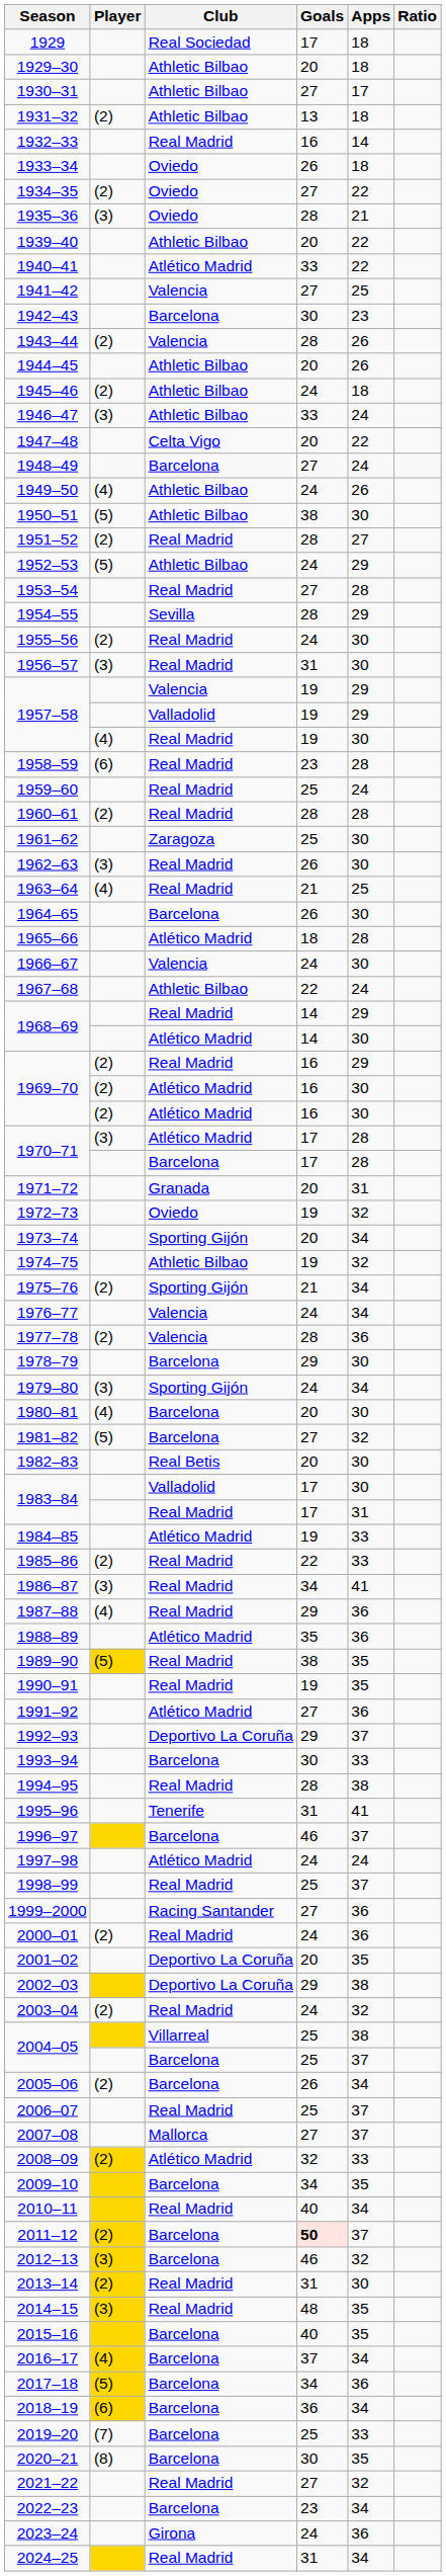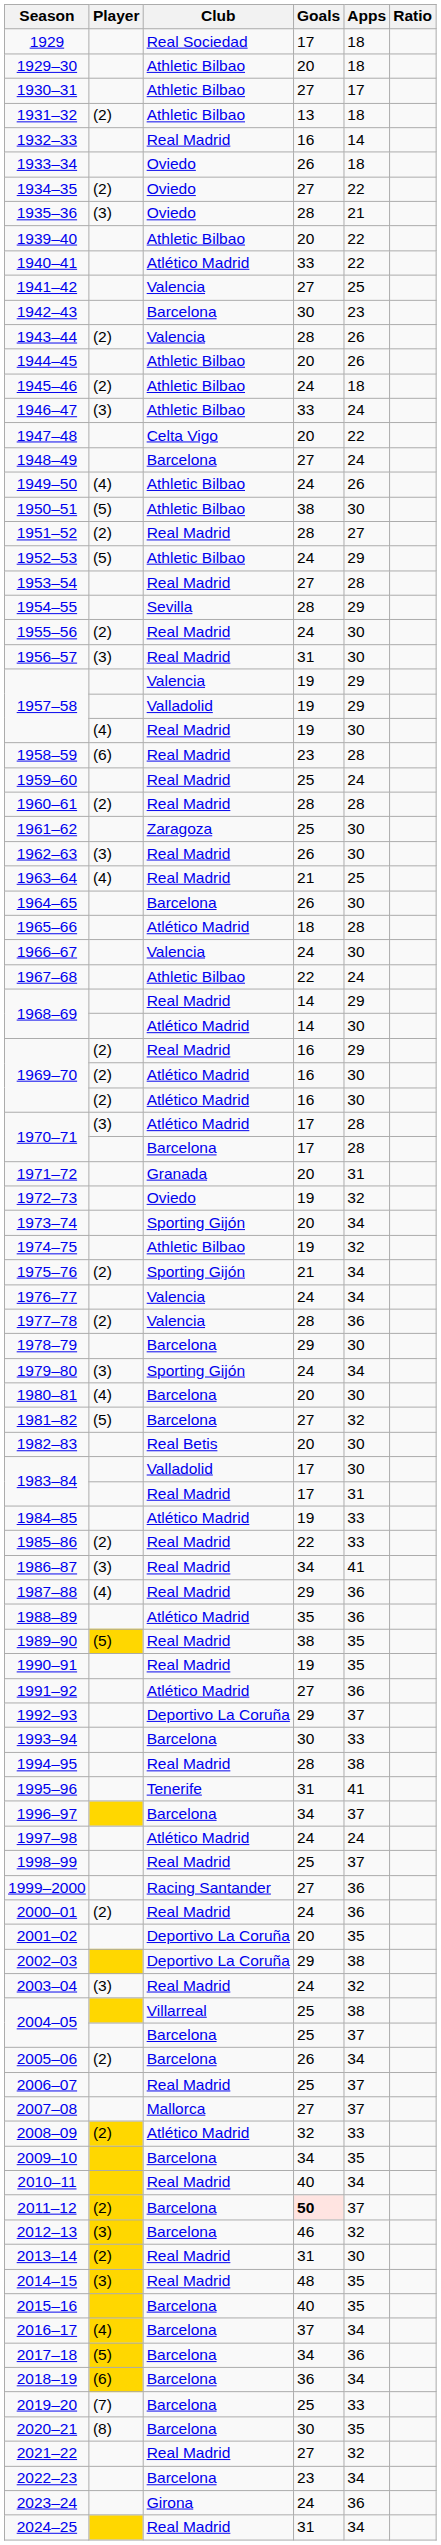 <table class="wikitable sortable">
 <tr>
 <th scope="col">Season</th>
 <th scope="col">Player</th>
 <th scope="col">Club</th>
 <th scope="col">Goals</th>
 <th scope="col">Apps</th>
 <th scope="col">Ratio</th>
 </tr>
 <tr>
 <td align=center scope="row"><a href='#'>1929</a></td>
 <td> </td>
 <td><a href='#'>Real Sociedad</a></td>
 <td>17</td>
 <td>18</td>
 <td></td>
 </tr>
 <tr>
 <td align=center scope="row"><a href='#'>1929–30</a></td>
 <td> </td>
 <td><a href='#'>Athletic Bilbao</a></td>
 <td>20</td>
 <td>18</td>
 <td></td>
 </tr>
 <tr>
 <td align=center scope="row"><a href='#'>1930–31</a></td>
 <td> </td>
 <td><a href='#'>Athletic Bilbao</a></td>
 <td>27</td>
 <td>17</td>
 <td></td>
 </tr>
 <tr>
 <td align=center scope="row"><a href='#'>1931–32</a></td>
 <td>  (2)</td>
 <td><a href='#'>Athletic Bilbao</a></td>
 <td>13</td>
 <td>18</td>
 <td></td>
 </tr>
 <tr>
 <td align=center scope="row"><a href='#'>1932–33</a></td>
 <td> </td>
 <td><a href='#'>Real Madrid</a></td>
 <td>16</td>
 <td>14</td>
 <td></td>
 </tr>
 <tr>
 <td align=center scope="row"><a href='#'>1933–34</a></td>
 <td> </td>
 <td><a href='#'>Oviedo</a></td>
 <td>26</td>
 <td>18</td>
 <td></td>
 </tr>
 <tr>
 <td align=center scope="row"><a href='#'>1934–35</a></td>
 <td>  (2)</td>
 <td><a href='#'>Oviedo</a></td>
 <td>27</td>
 <td>22</td>
 <td></td>
 </tr>
 <tr>
 <td align=center scope="row"><a href='#'>1935–36</a></td>
 <td>  (3)</td>
 <td><a href='#'>Oviedo</a></td>
 <td>28</td>
 <td>21</td>
 <td></td>
 </tr>
 <tr>
 <td align=center scope="row"><a href='#'>1939–40</a></td>
 <td> </td>
 <td><a href='#'>Athletic Bilbao</a></td>
 <td>20</td>
 <td>22</td>
 <td></td>
 </tr>
 <tr>
 <td align=center scope="row"><a href='#'>1940–41</a></td>
 <td> </td>
 <td><a href='#'>Atlético Madrid</a></td>
 <td>33</td>
 <td>22</td>
 <td></td>
 </tr>
 <tr>
 <td align=center scope="row"><a href='#'>1941–42</a></td>
 <td> </td>
 <td><a href='#'>Valencia</a></td>
 <td>27</td>
 <td>25</td>
 <td></td>
 </tr>
 <tr>
 <td align=center scope="row"><a href='#'>1942–43</a></td>
 <td> </td>
 <td><a href='#'>Barcelona</a></td>
 <td>30</td>
 <td>23</td>
 <td></td>
 </tr>
 <tr>
 <td align=center scope="row"><a href='#'>1943–44</a></td>
 <td>  (2)</td>
 <td><a href='#'>Valencia</a></td>
 <td>28</td>
 <td>26</td>
 <td></td>
 </tr>
 <tr>
 <td align=center scope="row"><a href='#'>1944–45</a></td>
 <td> </td>
 <td><a href='#'>Athletic Bilbao</a></td>
 <td>20</td>
 <td>26</td>
 <td></td>
 </tr>
 <tr>
 <td align=center scope="row"><a href='#'>1945–46</a></td>
 <td>  (2)</td>
 <td><a href='#'>Athletic Bilbao</a></td>
 <td>24</td>
 <td>18</td>
 <td></td>
 </tr>
 <tr>
 <td align=center scope="row"><a href='#'>1946–47</a></td>
 <td>  (3)</td>
 <td><a href='#'>Athletic Bilbao</a></td>
 <td>33</td>
 <td>24</td>
 <td></td>
 </tr>
 <tr>
 <td align=center scope="row"><a href='#'>1947–48</a></td>
 <td> </td>
 <td><a href='#'>Celta Vigo</a></td>
 <td>20</td>
 <td>22</td>
 <td></td>
 </tr>
 <tr>
 <td align=center scope="row"><a href='#'>1948–49</a></td>
 <td> </td>
 <td><a href='#'>Barcelona</a></td>
 <td>27</td>
 <td>24</td>
 <td></td>
 </tr>
 <tr>
 <td align=center scope="row"><a href='#'>1949–50</a></td>
 <td>  (4)</td>
 <td><a href='#'>Athletic Bilbao</a></td>
 <td>24</td>
 <td>26</td>
 <td></td>
 </tr>
 <tr>
 <td align=center scope="row"><a href='#'>1950–51</a></td>
 <td>  (5)</td>
 <td><a href='#'>Athletic Bilbao</a></td>
 <td>38</td>
 <td>30</td>
 <td></td>
 </tr>
 <tr>
 <td align=center scope="row"><a href='#'>1951–52</a></td>
 <td>  (2)</td>
 <td><a href='#'>Real Madrid</a></td>
 <td>28</td>
 <td>27</td>
 <td></td>
 </tr>
 <tr>
 <td align=center scope="row"><a href='#'>1952–53</a></td>
 <td>  (5)</td>
 <td><a href='#'>Athletic Bilbao</a></td>
 <td>24</td>
 <td>29</td>
 <td></td>
 </tr>
 <tr>
 <td align=center scope="row"><a href='#'>1953–54</a></td>
 <td> </td>
 <td><a href='#'>Real Madrid</a></td>
 <td>27</td>
 <td>28</td>
 <td></td>
 </tr>
 <tr>
 <td align=center scope="row"><a href='#'>1954–55</a></td>
 <td> </td>
 <td><a href='#'>Sevilla</a></td>
 <td>28</td>
 <td>29</td>
 <td></td>
 </tr>
 <tr>
 <td align=center scope="row"><a href='#'>1955–56</a></td>
 <td>  (2)</td>
 <td><a href='#'>Real Madrid</a></td>
 <td>24</td>
 <td>30</td>
 <td></td>
 </tr>
 <tr>
 <td align=center scope="row"><a href='#'>1956–57</a></td>
 <td>  (3)</td>
 <td><a href='#'>Real Madrid</a></td>
 <td>31</td>
 <td>30</td>
 <td></td>
 </tr>
 <tr>
 <td align=center scope="row" rowspan=3 valign="middle"><a href='#'>1957–58</a></td>
 <td> </td>
 <td><a href='#'>Valencia</a></td>
 <td>19</td>
 <td>29</td>
 <td></td>
 </tr>
 <tr>
 <td> </td>
 <td><a href='#'>Valladolid</a></td>
 <td>19</td>
 <td>29</td>
 <td></td>
 </tr>
 <tr>
 <td>  (4)</td>
 <td><a href='#'>Real Madrid</a></td>
 <td>19</td>
 <td>30</td>
 <td></td>
 </tr>
 <tr>
 <td align=center scope="row"><a href='#'>1958–59</a></td>
 <td>  (6)</td>
 <td><a href='#'>Real Madrid</a></td>
 <td>23</td>
 <td>28</td>
 <td></td>
 </tr>
 <tr>
 <td align=center scope="row"><a href='#'>1959–60</a></td>
 <td> </td>
 <td><a href='#'>Real Madrid</a></td>
 <td>25</td>
 <td>24</td>
 <td></td>
 </tr>
 <tr>
 <td align=center scope="row"><a href='#'>1960–61</a></td>
 <td>  (2)</td>
 <td><a href='#'>Real Madrid</a></td>
 <td>28</td>
 <td>28</td>
 <td></td>
 </tr>
 <tr>
 <td align=center scope="row"><a href='#'>1961–62</a></td>
 <td> </td>
 <td><a href='#'>Zaragoza</a></td>
 <td>25</td>
 <td>30</td>
 <td></td>
 </tr>
 <tr>
 <td align=center scope="row"><a href='#'>1962–63</a></td>
 <td>  (3)</td>
 <td><a href='#'>Real Madrid</a></td>
 <td>26</td>
 <td>30</td>
 <td></td>
 </tr>
 <tr>
 <td align=center scope="row"><a href='#'>1963–64</a></td>
 <td>  (4)</td>
 <td><a href='#'>Real Madrid</a></td>
 <td>21</td>
 <td>25</td>
 <td></td>
 </tr>
 <tr>
 <td align=center scope="row"><a href='#'>1964–65</a></td>
 <td> </td>
 <td><a href='#'>Barcelona</a></td>
 <td>26</td>
 <td>30</td>
 <td></td>
 </tr>
 <tr>
 <td align=center scope="row"><a href='#'>1965–66</a></td>
 <td> </td>
 <td><a href='#'>Atlético Madrid</a></td>
 <td>18</td>
 <td>28</td>
 <td></td>
 </tr>
 <tr>
 <td align=center scope="row"><a href='#'>1966–67</a></td>
 <td> </td>
 <td><a href='#'>Valencia</a></td>
 <td>24</td>
 <td>30</td>
 <td></td>
 </tr>
 <tr>
 <td align=center scope="row"><a href='#'>1967–68</a></td>
 <td> </td>
 <td><a href='#'>Athletic Bilbao</a></td>
 <td>22</td>
 <td>24</td>
 <td></td>
 </tr>
 <tr>
 <td align=center rowspan=2 valign="middle"><a href='#'>1968–69</a></td>
 <td> </td>
 <td><a href='#'>Real Madrid</a></td>
 <td>14</td>
 <td>29</td>
 <td></td>
 </tr>
 <tr>
 <td> </td>
 <td><a href='#'>Atlético Madrid</a></td>
 <td>14</td>
 <td>30</td>
 <td></td>
 </tr>
 <tr>
 <td align=center rowspan=3 valign="middle"><a href='#'>1969–70</a></td>
 <td>  (2)</td>
 <td><a href='#'>Real Madrid</a></td>
 <td>16</td>
 <td>29</td>
 <td></td>
 </tr>
 <tr>
 <td>  (2)</td>
 <td><a href='#'>Atlético Madrid</a></td>
 <td>16</td>
 <td>30</td>
 <td></td>
 </tr>
 <tr>
 <td>  (2)</td>
 <td><a href='#'>Atlético Madrid</a></td>
 <td>16</td>
 <td>30</td>
 <td></td>
 </tr>
 <tr>
 <td align=center rowspan=2 valign="middle"><a href='#'>1970–71</a></td>
 <td>  (3)</td>
 <td><a href='#'>Atlético Madrid</a></td>
 <td>17</td>
 <td>28</td>
 <td></td>
 </tr>
 <tr>
 <td> </td>
 <td><a href='#'>Barcelona</a></td>
 <td>17</td>
 <td>28</td>
 <td></td>
 </tr>
 <tr>
 <td align=center scope="row"><a href='#'>1971–72</a></td>
 <td> </td>
 <td><a href='#'>Granada</a></td>
 <td>20</td>
 <td>31</td>
 <td></td>
 </tr>
 <tr>
 <td align=center scope="row"><a href='#'>1972–73</a></td>
 <td> </td>
 <td><a href='#'>Oviedo</a></td>
 <td>19</td>
 <td>32</td>
 <td></td>
 </tr>
 <tr>
 <td align=center scope="row"><a href='#'>1973–74</a></td>
 <td> </td>
 <td><a href='#'>Sporting Gijón</a></td>
 <td>20</td>
 <td>34</td>
 <td></td>
 </tr>
 <tr>
 <td align=center scope="row"><a href='#'>1974–75</a></td>
 <td> </td>
 <td><a href='#'>Athletic Bilbao</a></td>
 <td>19</td>
 <td>32</td>
 <td></td>
 </tr>
 <tr>
 <td align=center scope="row"><a href='#'>1975–76</a></td>
 <td>  (2)</td>
 <td><a href='#'>Sporting Gijón</a></td>
 <td>21</td>
 <td>34</td>
 <td></td>
 </tr>
 <tr>
 <td align=center scope="row"><a href='#'>1976–77</a></td>
 <td> </td>
 <td><a href='#'>Valencia</a></td>
 <td>24</td>
 <td>34</td>
 <td></td>
 </tr>
 <tr>
 <td align=center scope="row"><a href='#'>1977–78</a></td>
 <td>  (2)</td>
 <td><a href='#'>Valencia</a></td>
 <td>28</td>
 <td>36</td>
 <td></td>
 </tr>
 <tr>
 <td align=center scope="row"><a href='#'>1978–79</a></td>
 <td> </td>
 <td><a href='#'>Barcelona</a></td>
 <td>29</td>
 <td>30</td>
 <td></td>
 </tr>
 <tr>
 <td align=center scope="row"><a href='#'>1979–80</a></td>
 <td>  (3)</td>
 <td><a href='#'>Sporting Gijón</a></td>
 <td>24</td>
 <td>34</td>
 <td></td>
 </tr>
 <tr>
 <td align=center scope="row"><a href='#'>1980–81</a></td>
 <td>  (4)</td>
 <td><a href='#'>Barcelona</a></td>
 <td>20</td>
 <td>30</td>
 <td></td>
 </tr>
 <tr>
 <td align=center scope="row"><a href='#'>1981–82</a></td>
 <td>  (5)</td>
 <td><a href='#'>Barcelona</a></td>
 <td>27</td>
 <td>32</td>
 <td></td>
 </tr>
 <tr>
 <td align=center scope="row"><a href='#'>1982–83</a></td>
 <td> </td>
 <td><a href='#'>Real Betis</a></td>
 <td>20</td>
 <td>30</td>
 <td></td>
 </tr>
 <tr>
 <td align=center rowspan=2 valign="middle"><a href='#'>1983–84</a></td>
 <td> </td>
 <td><a href='#'>Valladolid</a></td>
 <td>17</td>
 <td>30</td>
 <td></td>
 </tr>
 <tr>
 <td> </td>
 <td><a href='#'>Real Madrid</a></td>
 <td>17</td>
 <td>31</td>
 <td></td>
 </tr>
 <tr>
 <td align=center scope="row"><a href='#'>1984–85</a></td>
 <td> </td>
 <td><a href='#'>Atlético Madrid</a></td>
 <td>19</td>
 <td>33</td>
 <td></td>
 </tr>
 <tr>
 <td align=center scope="row"><a href='#'>1985–86</a></td>
 <td>  (2)</td>
 <td><a href='#'>Real Madrid</a></td>
 <td>22</td>
 <td>33</td>
 <td></td>
 </tr>
 <tr>
 <td align=center scope="row"><a href='#'>1986–87</a></td>
 <td>  (3)</td>
 <td><a href='#'>Real Madrid</a></td>
 <td>34</td>
 <td>41</td>
 <td></td>
 </tr>
 <tr>
 <td align=center scope="row"><a href='#'>1987–88</a></td>
 <td>  (4)</td>
 <td><a href='#'>Real Madrid</a></td>
 <td>29</td>
 <td>36</td>
 <td></td>
 </tr>
 <tr>
 <td align=center scope="row"><a href='#'>1988–89</a></td>
 <td> </td>
 <td><a href='#'>Atlético Madrid</a></td>
 <td>35</td>
 <td>36</td>
 <td></td>
 </tr>
 <tr>
 <td align=center scope="row"><a href='#'>1989–90</a></td>
 <td bgcolor=#FFD700>  (5)</td>
 <td><a href='#'>Real Madrid</a></td>
 <td>38</td>
 <td>35</td>
 <td></td>
 </tr>
 <tr>
 <td align=center scope="row"><a href='#'>1990–91</a></td>
 <td> </td>
 <td><a href='#'>Real Madrid</a></td>
 <td>19</td>
 <td>35</td>
 <td></td>
 </tr>
 <tr>
 <td align=center scope="row"><a href='#'>1991–92</a></td>
 <td> </td>
 <td><a href='#'>Atlético Madrid</a></td>
 <td>27</td>
 <td>36</td>
 <td></td>
 </tr>
 <tr>
 <td align=center scope="row"><a href='#'>1992–93</a></td>
 <td> </td>
 <td><a href='#'>Deportivo La Coruña</a></td>
 <td>29</td>
 <td>37</td>
 <td></td>
 </tr>
 <tr>
 <td align=center scope="row"><a href='#'>1993–94</a></td>
 <td> </td>
 <td><a href='#'>Barcelona</a></td>
 <td>30</td>
 <td>33</td>
 <td></td>
 </tr>
 <tr>
 <td align=center scope="row"><a href='#'>1994–95</a></td>
 <td> </td>
 <td><a href='#'>Real Madrid</a></td>
 <td>28</td>
 <td>38</td>
 <td></td>
 </tr>
 <tr>
 <td align=center scope="row"><a href='#'>1995–96</a></td>
 <td> </td>
 <td><a href='#'>Tenerife</a></td>
 <td>31</td>
 <td>41</td>
 <td></td>
 </tr>
 <tr>
 <td align=center scope="row"><a href='#'>1996–97</a></td>
 <td bgcolor=#FFD700> </td>
 <td><a href='#'>Barcelona</a></td>
-<td>46</td>
+<td>34</td>
 <td>37</td>
 <td></td>
 </tr>
 <tr>
 <td align=center scope="row"><a href='#'>1997–98</a></td>
 <td> </td>
 <td><a href='#'>Atlético Madrid</a></td>
 <td>24</td>
 <td>24</td>
 <td></td>
 </tr>
 <tr>
 <td align=center scope="row"><a href='#'>1998–99</a></td>
 <td> </td>
 <td><a href='#'>Real Madrid</a></td>
 <td>25</td>
 <td>37</td>
 <td></td>
 </tr>
 <tr>
 <td align=center scope="row"><a href='#'>1999–2000</a></td>
 <td> </td>
 <td><a href='#'>Racing Santander</a></td>
 <td>27</td>
 <td>36</td>
 <td></td>
 </tr>
 <tr>
 <td align=center scope="row"><a href='#'>2000–01</a></td>
 <td>  (2)</td>
 <td><a href='#'>Real Madrid</a></td>
 <td>24</td>
 <td>36</td>
 <td></td>
 </tr>
 <tr>
 <td align=center scope="row"><a href='#'>2001–02</a></td>
 <td> </td>
 <td><a href='#'>Deportivo La Coruña</a></td>
 <td>20</td>
 <td>35</td>
 <td></td>
 </tr>
 <tr>
 <td align=center scope="row"><a href='#'>2002–03</a></td>
 <td bgcolor=#FFD700> </td>
 <td><a href='#'>Deportivo La Coruña</a></td>
 <td>29</td>
 <td>38</td>
 <td></td>
 </tr>
 <tr>
 <td align=center scope="row"><a href='#'>2003–04</a></td>
-<td>  (2)</td>
+<td>  (3)</td>
 <td><a href='#'>Real Madrid</a></td>
 <td>24</td>
 <td>32</td>
 <td></td>
 </tr>
 <tr>
 <td align=center rowspan=2 valign="middle"><a href='#'>2004–05</a></td>
 <td bgcolor=#FFD700> </td>
 <td><a href='#'>Villarreal</a></td>
 <td>25</td>
 <td>38</td>
 <td></td>
 </tr>
 <tr>
 <td> </td>
 <td><a href='#'>Barcelona</a></td>
 <td>25</td>
 <td>37</td>
 <td></td>
 </tr>
 <tr>
 <td align=center scope="row"><a href='#'>2005–06</a></td>
 <td>  (2)</td>
 <td><a href='#'>Barcelona</a></td>
 <td>26</td>
 <td>34</td>
 <td></td>
 </tr>
 <tr>
 <td align=center scope="row"><a href='#'>2006–07</a></td>
 <td> </td>
 <td><a href='#'>Real Madrid</a></td>
 <td>25</td>
 <td>37</td>
 <td></td>
 </tr>
 <tr>
 <td align=center scope="row"><a href='#'>2007–08</a></td>
 <td> </td>
 <td><a href='#'>Mallorca</a></td>
 <td>27</td>
 <td>37</td>
 <td></td>
 </tr>
 <tr>
 <td align=center scope="row"><a href='#'>2008–09</a></td>
 <td bgcolor=#FFD700>  (2)</td>
 <td><a href='#'>Atlético Madrid</a></td>
 <td>32</td>
 <td>33</td>
 <td></td>
 </tr>
 <tr>
 <td align=center scope="row"><a href='#'>2009–10</a></td>
 <td bgcolor=#FFD700> </td>
 <td><a href='#'>Barcelona</a></td>
 <td>34</td>
 <td>35</td>
 <td></td>
 </tr>
 <tr>
 <td align=center scope="row"><a href='#'>2010–11</a></td>
 <td bgcolor=#FFD700> </td>
 <td><a href='#'>Real Madrid</a></td>
 <td>40</td>
 <td>34</td>
 <td></td>
 </tr>
 <tr>
 <td align=center scope="row"><a href='#'>2011–12</a></td>
 <td bgcolor=#FFD700>  (2)</td>
 <td><a href='#'>Barcelona</a></td>
 <td bgcolor=mistyrose><strong>50</strong></td>
 <td>37</td>
 <td></td>
 </tr>
 <tr>
 <td align=center scope="row"><a href='#'>2012–13</a></td>
 <td bgcolor=#FFD700>  (3)</td>
 <td><a href='#'>Barcelona</a></td>
 <td>46</td>
 <td>32</td>
 <td></td>
 </tr>
 <tr>
 <td align=center scope="row"><a href='#'>2013–14</a></td>
 <td bgcolor=#FFD700>  (2)</td>
 <td><a href='#'>Real Madrid</a></td>
 <td>31</td>
 <td>30</td>
 <td></td>
 </tr>
 <tr>
 <td align=center scope="row"><a href='#'>2014–15</a></td>
 <td bgcolor=#FFD700>  (3)</td>
 <td><a href='#'>Real Madrid</a></td>
 <td>48</td>
 <td>35</td>
 <td></td>
 </tr>
 <tr>
 <td align=center scope="row"><a href='#'>2015–16</a></td>
 <td bgcolor=#FFD700> </td>
 <td><a href='#'>Barcelona</a></td>
 <td>40</td>
 <td>35</td>
 <td></td>
 </tr>
 <tr>
 <td align=center scope="row"><a href='#'>2016–17</a></td>
 <td bgcolor=#FFD700>  (4)</td>
 <td><a href='#'>Barcelona</a></td>
 <td>37</td>
 <td>34</td>
 <td></td>
 </tr>
 <tr>
 <td align=center scope="row"><a href='#'>2017–18</a></td>
 <td bgcolor=#FFD700>  (5)</td>
 <td><a href='#'>Barcelona</a></td>
 <td>34</td>
 <td>36</td>
 <td></td>
 </tr>
 <tr>
 <td align=center scope="row"><a href='#'>2018–19</a></td>
 <td bgcolor=#FFD700>  (6)</td>
 <td><a href='#'>Barcelona</a></td>
 <td>36</td>
 <td>34</td>
 <td></td>
 </tr>
 <tr>
 <td align=center scope="row"><a href='#'>2019–20</a></td>
 <td>  (7)</td>
 <td><a href='#'>Barcelona</a></td>
 <td>25</td>
 <td>33</td>
 <td></td>
 </tr>
 <tr>
 <td align=center scope="row"><a href='#'>2020–21</a></td>
 <td>  (8)</td>
 <td><a href='#'>Barcelona</a></td>
 <td>30</td>
 <td>35</td>
 <td></td>
 </tr>
 <tr>
 <td align=center scope="row"><a href='#'>2021–22</a></td>
 <td> </td>
 <td><a href='#'>Real Madrid</a></td>
 <td>27</td>
 <td>32</td>
 <td></td>
 </tr>
 <tr>
 <td align=center scope="row"><a href='#'>2022–23</a></td>
 <td> </td>
 <td><a href='#'>Barcelona</a></td>
 <td>23</td>
 <td>34</td>
 <td></td>
 </tr>
 <tr>
 <td align=center scope="row"><a href='#'>2023–24</a></td>
 <td> </td>
 <td><a href='#'>Girona</a></td>
 <td>24</td>
 <td>36</td>
 <td></td>
 </tr>
 <tr>
 <td align=center scope="row"><a href='#'>2024–25</a></td>
 <td bgcolor=#FFD700> </td>
 <td><a href='#'>Real Madrid</a></td>
 <td>31</td>
 <td>34</td>
 <td></td>
 </tr>
 </table>
